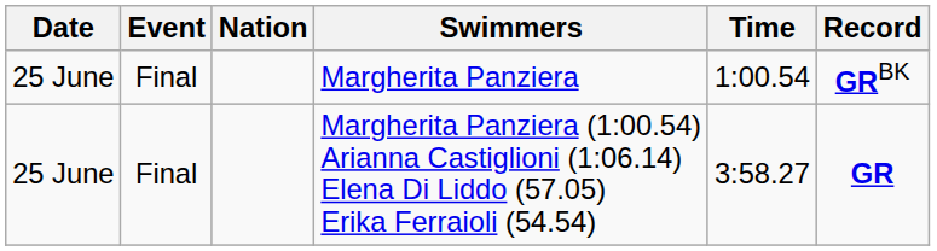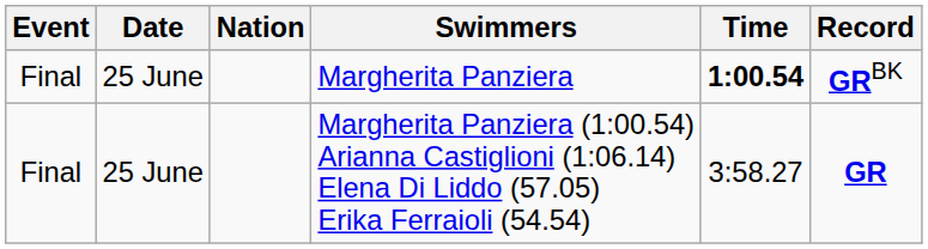 <table class=wikitable style=text-align:center>
 <tr>
+<th>Event</th>
 <th>Date</th>
-<th>Event</th>
 <th>Nation</th>
 <th>Swimmers</th>
 <th>Time</th>
 <th>Record</th>
 </tr>
 <tr>
+<td>Final</td>
 <td>25 June</td>
-<td>Final</td>
 <td align=left></td>
 <td align=left><a href='#'>Margherita Panziera</a></td>
-<td>1:00.54</td>
+<td><strong>1:00.54</strong></td>
 <td><strong><a href='#'>GR</a></strong><sup>BK</sup></td>
 </tr>
 <tr>
+<td>Final</td>
 <td>25 June</td>
-<td>Final</td>
 <td align=left></td>
 <td align=left><a href='#'>Margherita Panziera</a> (1:00.54)<br><a href='#'>Arianna Castiglioni</a> (1:06.14)<br><a href='#'>Elena Di Liddo</a> (57.05)<br><a href='#'>Erika Ferraioli</a> (54.54)</td>
 <td>3:58.27</td>
 <td><strong><a href='#'>GR</a></strong></td>
 </tr>
 </table>
